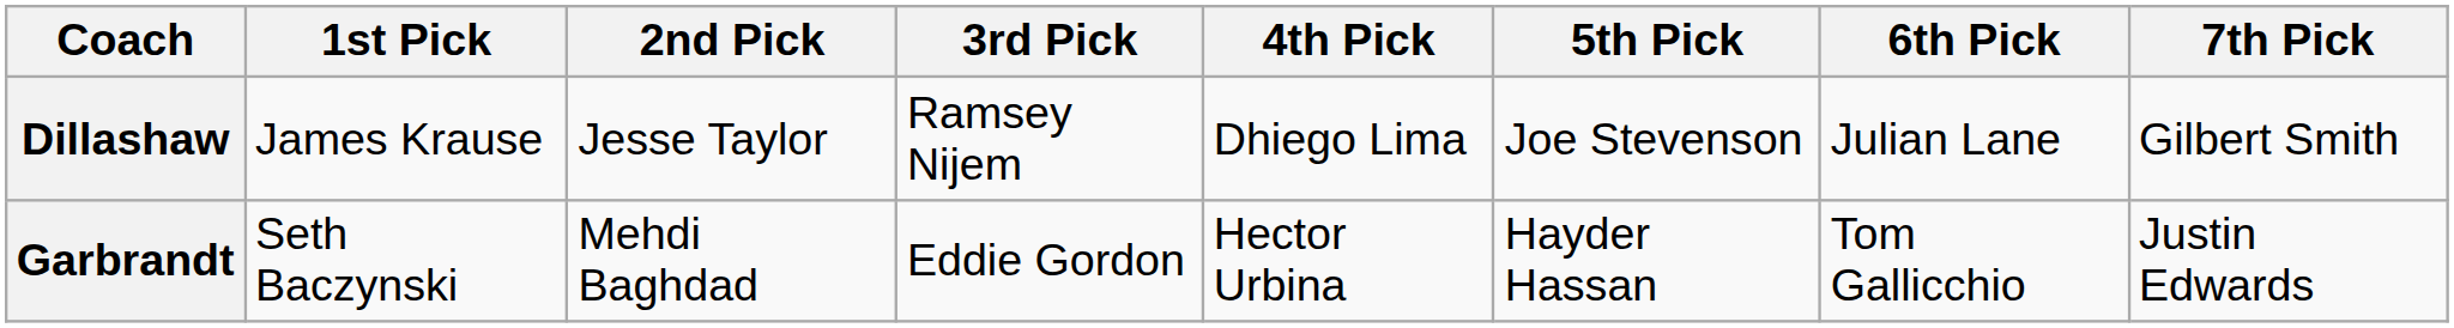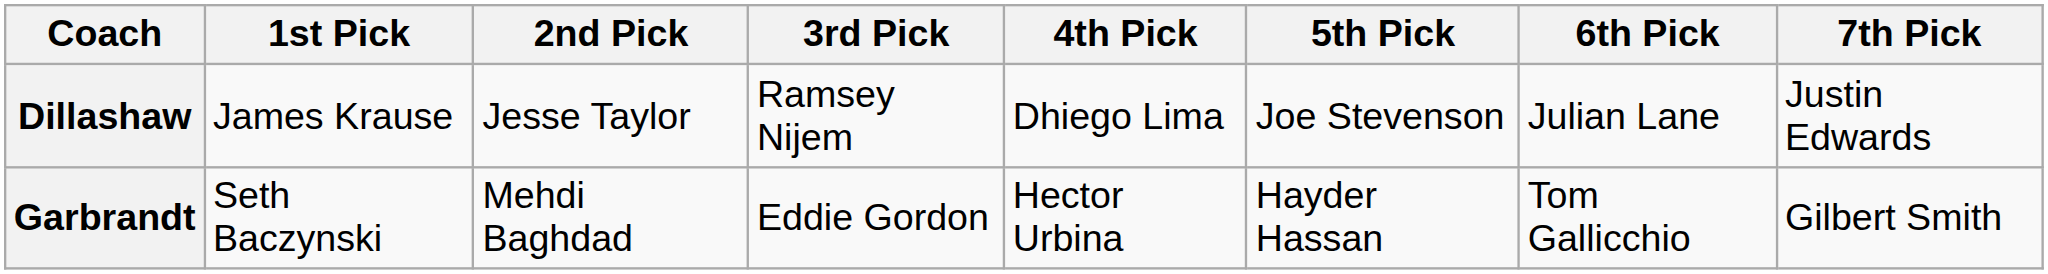 <table class="wikitable">
 <tr>
 <th>Coach</th>
 <th>1st Pick</th>
 <th>2nd Pick</th>
 <th>3rd Pick</th>
 <th>4th Pick</th>
 <th>5th Pick</th>
 <th>6th Pick</th>
 <th>7th Pick</th>
 </tr>
 <tr>
 <th>Dillashaw</th>
 <td>James Krause</td>
 <td>Jesse Taylor</td>
 <td>Ramsey Nijem</td>
 <td>Dhiego Lima</td>
 <td>Joe Stevenson</td>
 <td>Julian Lane</td>
-<td>Gilbert Smith</td>
+<td>Justin Edwards</td>
 </tr>
 <tr>
 <th>Garbrandt</th>
 <td>Seth Baczynski</td>
 <td>Mehdi Baghdad</td>
 <td>Eddie Gordon</td>
 <td>Hector Urbina</td>
 <td>Hayder Hassan</td>
 <td>Tom Gallicchio</td>
-<td>Justin Edwards</td>
+<td>Gilbert Smith</td>
 </tr>
 </table>
